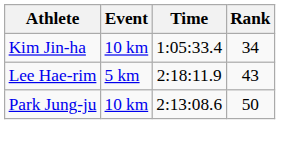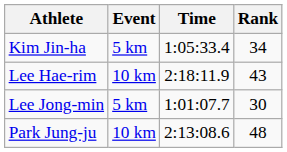 <table class=wikitable style="font-size:90%;">
 <tr>
 <th>Athlete</th>
 <th>Event</th>
 <th>Time</th>
 <th>Rank</th>
 </tr>
 <tr style="text-align:center">
 <td style="text-align:left"><a href='#'>Kim Jin-ha</a></td>
-<td style="text-align:left"><a href='#'>10 km</a></td>
+<td style="text-align:left"><a href='#'>5 km</a></td>
 <td>1:05:33.4</td>
 <td>34</td>
 </tr>
 <tr style="text-align:center">
 <td style="text-align:left"><a href='#'>Lee Hae-rim</a></td>
-<td style="text-align:left"><a href='#'>5 km</a></td>
+<td style="text-align:left"><a href='#'>10 km</a></td>
 <td>2:18:11.9</td>
 <td>43</td>
+</tr>
+<tr style="text-align:center">
+<td style="text-align:left"><a href='#'>Lee Jong-min</a></td>
+<td style="text-align:left"><a href='#'>5 km</a></td>
+<td>1:01:07.7</td>
+<td>30</td>
 </tr>
 <tr style="text-align:center">
 <td style="text-align:left"><a href='#'>Park Jung-ju</a></td>
 <td style="text-align:left"><a href='#'>10 km</a></td>
 <td>2:13:08.6</td>
-<td>50</td>
+<td>48</td>
 </tr>
 </table>
